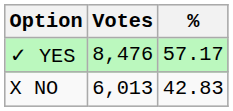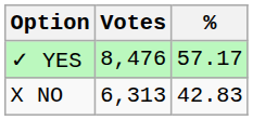 <table class="wikitable">
 <tr>
 <th>Option</th>
 <th>Votes</th>
 <th>%</th>
 </tr>
 <tr>
 <td style=background:#bbf8be>✓ YES</td>
 <td style=background:#bbf8be>8,476</td>
 <td style=background:#bbf8be>57.17</td>
 </tr>
 <tr>
 <td>X NO</td>
-<td>6,013</td>
+<td>6,313</td>
 <td>42.83</td>
 </tr>
 </table>
